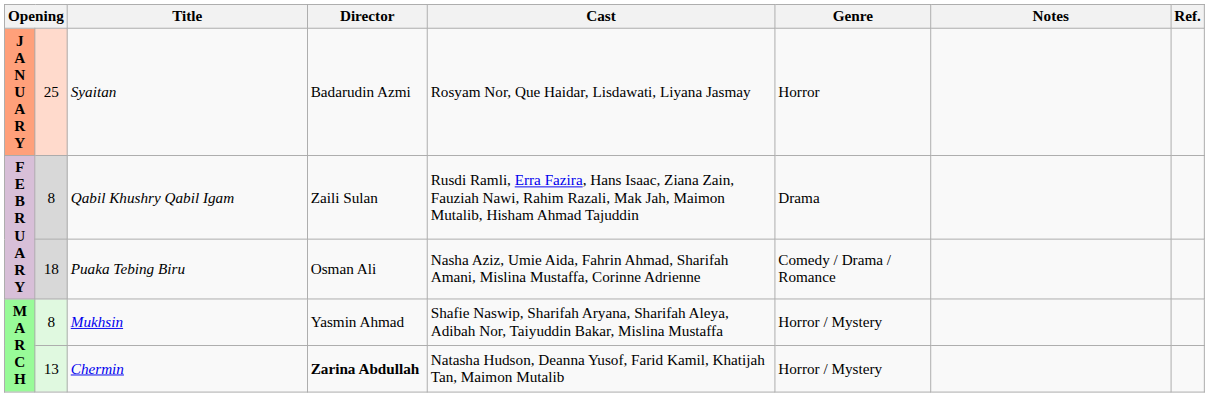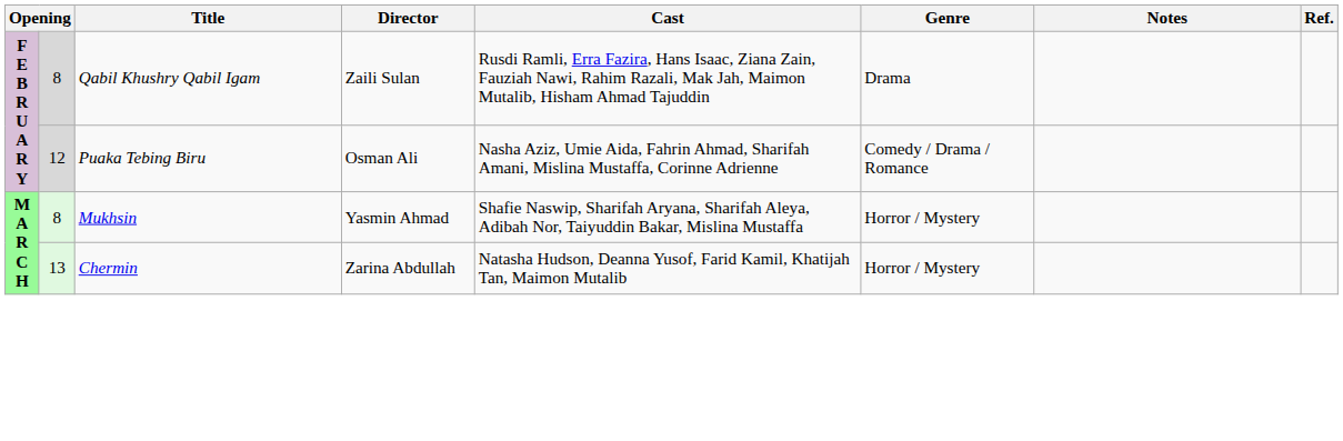 <table class="wikitable" width="100%">
 <tr>
 <th colspan="2">Opening</th>
 <th style="width:20%;">Title</th>
 <th style="width:10%;">Director</th>
 <th>Cast</th>
 <th style="width:13%">Genre</th>
 <th style="width:20%">Notes</th>
 <th>Ref.</th>
-</tr>
-<tr>
-<th rowspan=1 style="text-align:center; background:#ffa07a;">J<br>A<br>N<br>U<br>A<br>R<br>Y</th>
-<td rowspan=1 style="text-align:center; background:#ffdacc;">25</td>
-<td><em>Syaitan</em></td>
-<td>Badarudin Azmi</td>
-<td>Rosyam Nor, Que Haidar, Lisdawati, Liyana Jasmay</td>
-<td>Horror</td>
-<td></td>
-<td></td>
 </tr>
 <tr>
 <th rowspan=2 style="text-align:center; background:thistle;">F<br>E<br>B<br>R<br>U<br>A<br>R<br>Y</th>
 <td rowspan=1 style="text-align:center; background:#d8d8d8;">8</td>
 <td><em>Qabil Khushry Qabil Igam</em></td>
 <td>Zaili Sulan</td>
 <td>Rusdi Ramli, <a href='#'>Erra Fazira</a>, Hans Isaac, Ziana Zain, Fauziah Nawi, Rahim Razali, Mak Jah, Maimon Mutalib, Hisham Ahmad Tajuddin</td>
 <td>Drama</td>
 <td></td>
 <td></td>
 </tr>
 <tr>
-<td rowspan=1 style="text-align:center; background:#d8d8d8;">18</td>
+<td rowspan=1 style="text-align:center; background:#d8d8d8;">12</td>
 <td><em>Puaka Tebing Biru</em></td>
 <td>Osman Ali</td>
 <td>Nasha Aziz, Umie Aida, Fahrin Ahmad, Sharifah Amani, Mislina Mustaffa, Corinne Adrienne</td>
 <td>Comedy / Drama / Romance</td>
 <td></td>
 <td></td>
 </tr>
 <tr>
 <th rowspan=2 style="text-align:center; background:#98fb98;">M<br>A<br>R<br>C<br>H</th>
 <td rowspan=1 style="text-align:center; background:#e0f9e0;">8</td>
 <td><em><a href='#'>Mukhsin</a></em></td>
 <td>Yasmin Ahmad</td>
 <td>Shafie Naswip, Sharifah Aryana, Sharifah Aleya, Adibah Nor, Taiyuddin Bakar, Mislina Mustaffa</td>
 <td>Horror / Mystery</td>
 <td></td>
 <td></td>
 </tr>
 <tr>
 <td rowspan=1 style="text-align:center; background:#e0f9e0;">13</td>
 <td><em><a href='#'>Chermin</a></em></td>
-<td><strong>Zarina Abdullah</strong></td>
+<td>Zarina Abdullah</td>
 <td>Natasha Hudson, Deanna Yusof, Farid Kamil, Khatijah Tan, Maimon Mutalib</td>
 <td>Horror / Mystery</td>
 <td></td>
 <td></td>
 </tr>
 </table>
